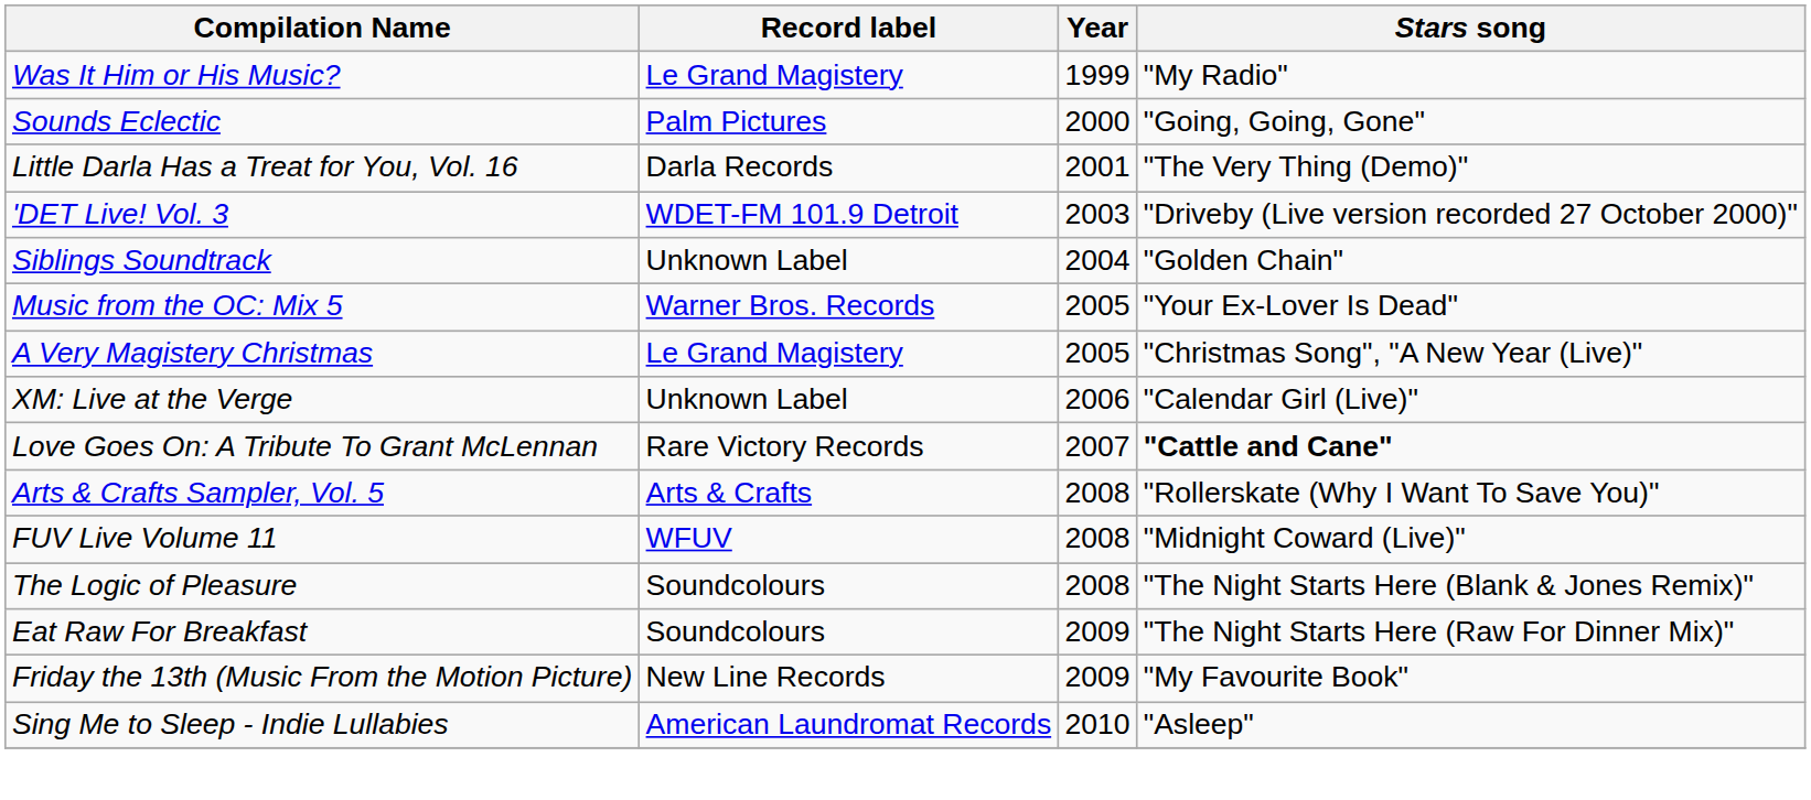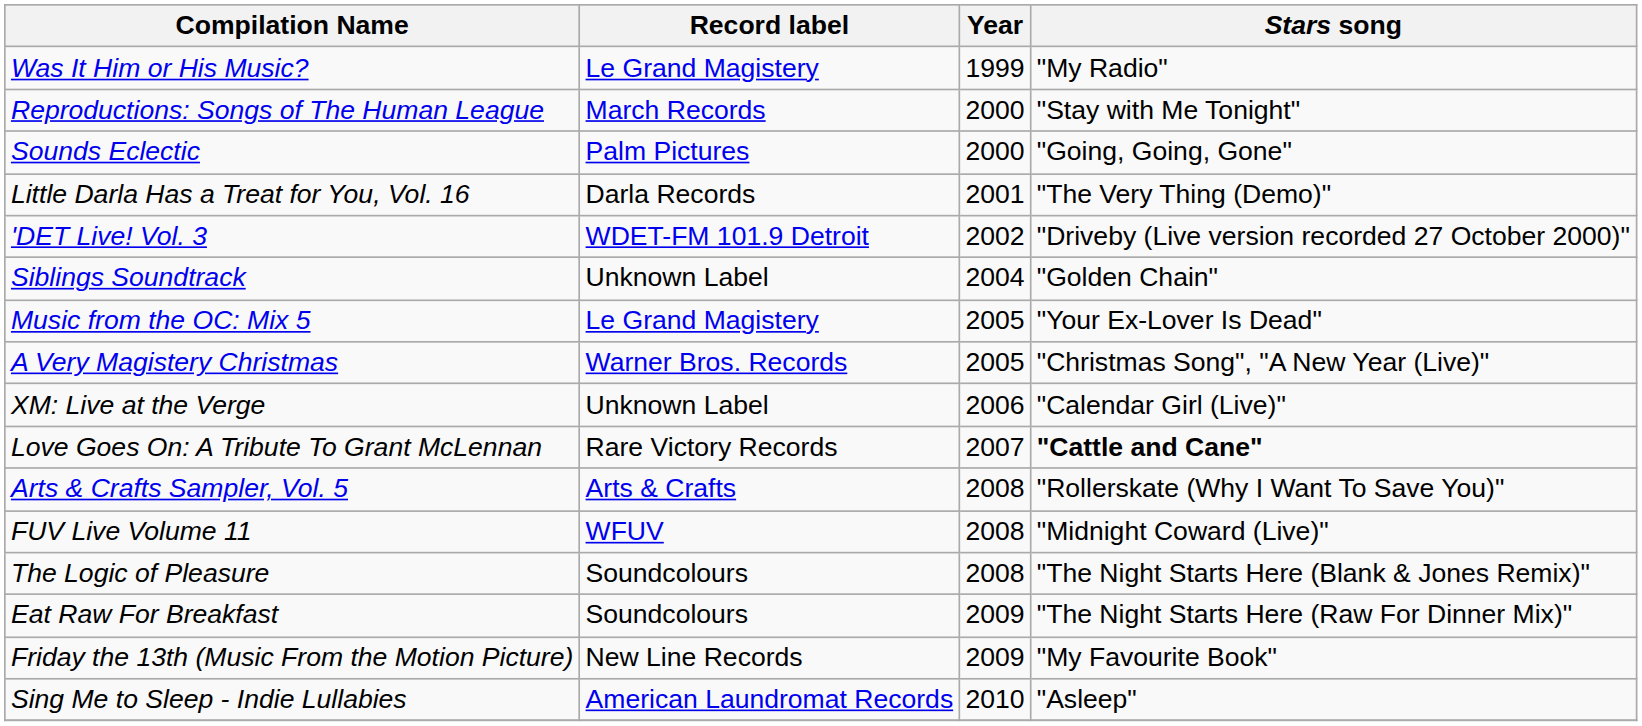 <table class="wikitable">
 <tr>
 <th>Compilation Name</th>
 <th>Record label</th>
 <th>Year</th>
 <th><em>Stars</em> song</th>
 </tr>
 <tr>
 <td><em><a href='#'>Was It Him or His Music?</a></em></td>
 <td><a href='#'>Le Grand Magistery</a></td>
 <td>1999</td>
 <td>"My Radio"</td>
+</tr>
+<tr>
+<td><em><a href='#'>Reproductions: Songs of The Human League</a></em></td>
+<td><a href='#'>March Records</a></td>
+<td>2000</td>
+<td>"Stay with Me Tonight"</td>
 </tr>
 <tr>
 <td><em><a href='#'>Sounds Eclectic</a></em></td>
 <td><a href='#'>Palm Pictures</a></td>
 <td>2000</td>
 <td>"Going, Going, Gone"</td>
 </tr>
 <tr>
 <td><em>Little Darla Has a Treat for You, Vol. 16</em></td>
 <td>Darla Records</td>
 <td>2001</td>
 <td>"The Very Thing (Demo)"</td>
 </tr>
 <tr>
 <td><em><a href='#'>'DET Live! Vol. 3</a></em></td>
 <td><a href='#'>WDET-FM 101.9 Detroit</a></td>
-<td>2003</td>
+<td>2002</td>
 <td>"Driveby (Live version recorded 27 October 2000)"</td>
 </tr>
 <tr>
 <td><em><a href='#'>Siblings Soundtrack</a></em></td>
 <td>Unknown Label</td>
 <td>2004</td>
 <td>"Golden Chain"</td>
 </tr>
 <tr>
 <td><em><a href='#'>Music from the OC: Mix 5</a></em></td>
-<td><a href='#'>Warner Bros. Records</a></td>
+<td><a href='#'>Le Grand Magistery</a></td>
 <td>2005</td>
 <td>"Your Ex-Lover Is Dead"</td>
 </tr>
 <tr>
 <td><em><a href='#'>A Very Magistery Christmas</a></em></td>
-<td><a href='#'>Le Grand Magistery</a></td>
+<td><a href='#'>Warner Bros. Records</a></td>
 <td>2005</td>
 <td>"Christmas Song", "A New Year (Live)"</td>
 </tr>
 <tr>
 <td><em>XM: Live at the Verge</em></td>
 <td>Unknown Label</td>
 <td>2006</td>
 <td>"Calendar Girl (Live)"</td>
 </tr>
 <tr>
 <td><em>Love Goes On: A Tribute To Grant McLennan</em></td>
 <td>Rare Victory Records</td>
 <td>2007</td>
 <td><strong>"Cattle and Cane"</strong></td>
 </tr>
 <tr>
 <td><em><a href='#'>Arts & Crafts Sampler, Vol. 5</a></em></td>
 <td><a href='#'>Arts & Crafts</a></td>
 <td>2008</td>
 <td>"Rollerskate (Why I Want To Save You)"</td>
 </tr>
 <tr>
 <td><em>FUV Live Volume 11</em></td>
 <td><a href='#'>WFUV</a></td>
 <td>2008</td>
 <td>"Midnight Coward (Live)"</td>
 </tr>
 <tr>
 <td><em>The Logic of Pleasure</em></td>
 <td>Soundcolours</td>
 <td>2008</td>
 <td>"The Night Starts Here (Blank & Jones Remix)"</td>
 </tr>
 <tr>
 <td><em>Eat Raw For Breakfast</em></td>
 <td>Soundcolours</td>
 <td>2009</td>
 <td>"The Night Starts Here (Raw For Dinner Mix)"</td>
 </tr>
 <tr>
 <td><em>Friday the 13th (Music From the Motion Picture)</em></td>
 <td>New Line Records</td>
 <td>2009</td>
 <td>"My Favourite Book"</td>
 </tr>
 <tr>
 <td><em>Sing Me to Sleep - Indie Lullabies</em></td>
 <td><a href='#'>American Laundromat Records</a></td>
 <td>2010</td>
 <td>"Asleep"</td>
 </tr>
 <tr>
 </tr>
 </table>
